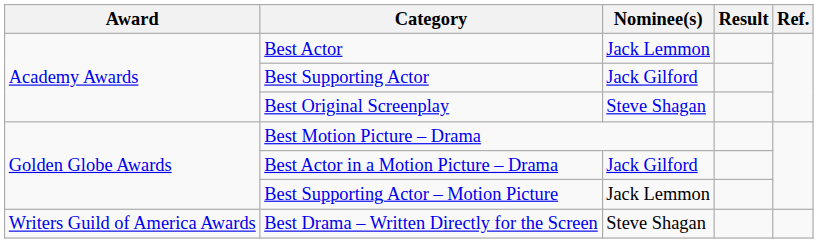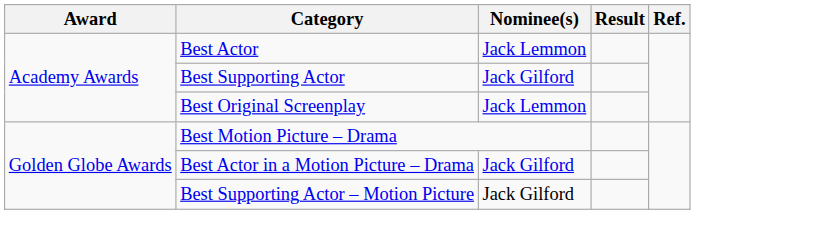 <table class="wikitable plainrowheaders">
 <tr>
 <th>Award</th>
 <th>Category</th>
 <th>Nominee(s)</th>
 <th>Result</th>
 <th>Ref.</th>
 </tr>
 <tr>
 <td rowspan="3"><a href='#'>Academy Awards</a></td>
 <td><a href='#'>Best Actor</a></td>
 <td><a href='#'>Jack Lemmon</a></td>
 <td></td>
 <td align="center" rowspan="3"></td>
 </tr>
 <tr>
 <td><a href='#'>Best Supporting Actor</a></td>
 <td><a href='#'>Jack Gilford</a></td>
 <td></td>
 </tr>
 <tr>
 <td><a href='#'>Best Original Screenplay</a></td>
-<td><a href='#'>Steve Shagan</a></td>
+<td><a href='#'>Jack Lemmon</a></td>
 <td></td>
 </tr>
 <tr>
 <td rowspan="3"><a href='#'>Golden Globe Awards</a></td>
 <td colspan="2"><a href='#'>Best Motion Picture – Drama</a></td>
 <td></td>
 <td align="center" rowspan="3"></td>
 </tr>
 <tr>
 <td><a href='#'>Best Actor in a Motion Picture – Drama</a></td>
 <td><a href='#'>Jack Gilford</a></td>
 <td></td>
 </tr>
 <tr>
 <td><a href='#'>Best Supporting Actor – Motion Picture</a></td>
-<td>Jack Lemmon</td>
+<td>Jack Gilford</td>
 <td></td>
 </tr>
-<tr>
-<td><a href='#'>Writers Guild of America Awards</a></td>
-<td><a href='#'>Best Drama – Written Directly for the Screen</a></td>
-<td>Steve Shagan</td>
-<td></td>
-<td align="center"></td>
-</tr>
 </table>
